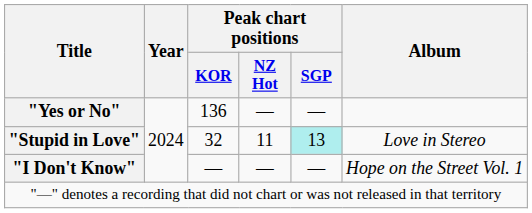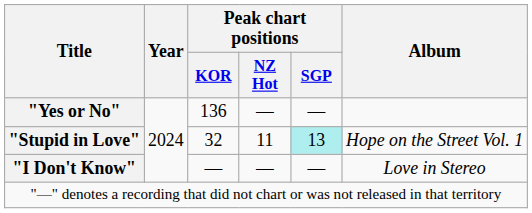 <table class="wikitable plainrowheaders" style="text-align:center">
 <tr>
 <th scope="col" rowspan="2">Title</th>
 <th scope="col" rowspan="2">Year</th>
 <th scope="col" colspan="3">Peak chart positions</th>
 <th scope="col" rowspan="2">Album</th>
 </tr>
 <tr>
 <th scope="col" style="font-size:90%; width:2.75em"><a href='#'>KOR</a><br></th>
 <th scope="col" style="font-size:90%; width:2.75em"><a href='#'>NZ<br>Hot</a><br></th>
 <th scope="col" style="font-size:90%; width:2.75em"><a href='#'>SGP</a><br></th>
 </tr>
 <tr>
 <th scope="row">"Yes or No"<br></th>
 <td rowspan="3">2024</td>
 <td>136</td>
 <td>—</td>
 <td>—</td>
 <td></td>
 </tr>
 <tr>
 <th scope="row">"Stupid in Love"<br></th>
 <td>32</td>
 <td>11</td>
 <td style="background: paleturquoise;">13</td>
-<td><em>Love in Stereo</em></td>
+<td><em>Hope on the Street Vol. 1</em></td>
 </tr>
 <tr>
 <th scope="row">"I Don't Know"<br></th>
 <td>—</td>
 <td>—</td>
 <td>—</td>
-<td><em>Hope on the Street Vol. 1</em></td>
+<td><em>Love in Stereo</em></td>
 </tr>
 <tr>
 <td colspan="6" style="font-size:85%">"—" denotes a recording that did not chart or was not released in that territory</td>
 </tr>
 </table>
